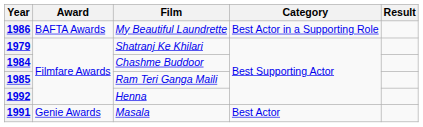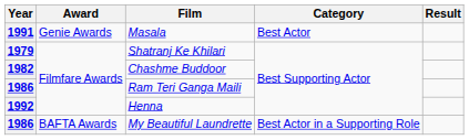 <table class="wikitable sortable">
 <tr>
 <th>Year</th>
 <th>Award</th>
 <th>Film</th>
 <th>Category</th>
 <th>Result</th>
 </tr>
 <tr>
-<th><a href='#'>1986</a></th>
-<td><a href='#'>BAFTA Awards</a></td>
-<td><em><a href='#'>My Beautiful Laundrette</a></em></td>
-<td><a href='#'>Best Actor in a Supporting Role</a></td>
+<th><a href='#'>1991</a></th>
+<td><a href='#'>Genie Awards</a></td>
+<td><em><a href='#'>Masala</a></em></td>
+<td><a href='#'>Best Actor</a></td>
 <td></td>
 </tr>
 <tr>
 <th><a href='#'>1979</a></th>
 <td rowspan="4"><a href='#'>Filmfare Awards</a></td>
 <td><em><a href='#'>Shatranj Ke Khilari</a></em></td>
 <td rowspan="4"><a href='#'>Best Supporting Actor</a></td>
 <td></td>
 </tr>
 <tr>
-<th><a href='#'>1984</a></th>
+<th><a href='#'>1982</a></th>
 <td><em><a href='#'>Chashme Buddoor</a></em></td>
 <td></td>
 </tr>
 <tr>
-<th><a href='#'>1985</a></th>
+<th><a href='#'>1986</a></th>
 <td><em><a href='#'>Ram Teri Ganga Maili</a></em></td>
 <td></td>
 </tr>
 <tr>
 <th><a href='#'>1992</a></th>
 <td><em><a href='#'>Henna</a></em></td>
 <td></td>
 </tr>
 <tr>
-<th><a href='#'>1991</a></th>
-<td><a href='#'>Genie Awards</a></td>
-<td><em><a href='#'>Masala</a></em></td>
-<td><a href='#'>Best Actor</a></td>
+<th><a href='#'>1986</a></th>
+<td><a href='#'>BAFTA Awards</a></td>
+<td><em><a href='#'>My Beautiful Laundrette</a></em></td>
+<td><a href='#'>Best Actor in a Supporting Role</a></td>
 <td></td>
 </tr>
 </table>
